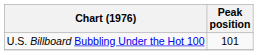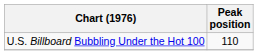 <table class="wikitable">
 <tr>
 <th>Chart (1976)</th>
 <th>Peak<br>position</th>
 </tr>
 <tr>
 <td>U.S. <em>Billboard</em> <a href='#'>Bubbling Under the Hot 100</a></td>
-<td style="text-align:center;">101</td>
+<td style="text-align:center;">110</td>
 </tr>
 <tr>
 </tr>
 </table>
